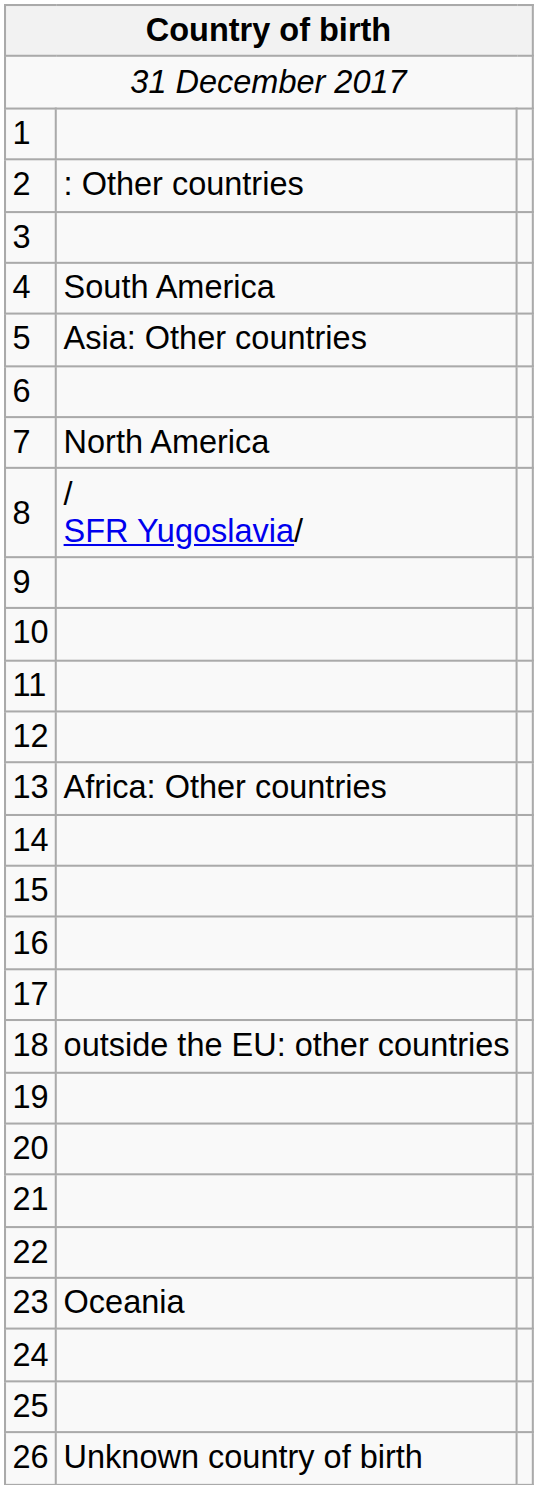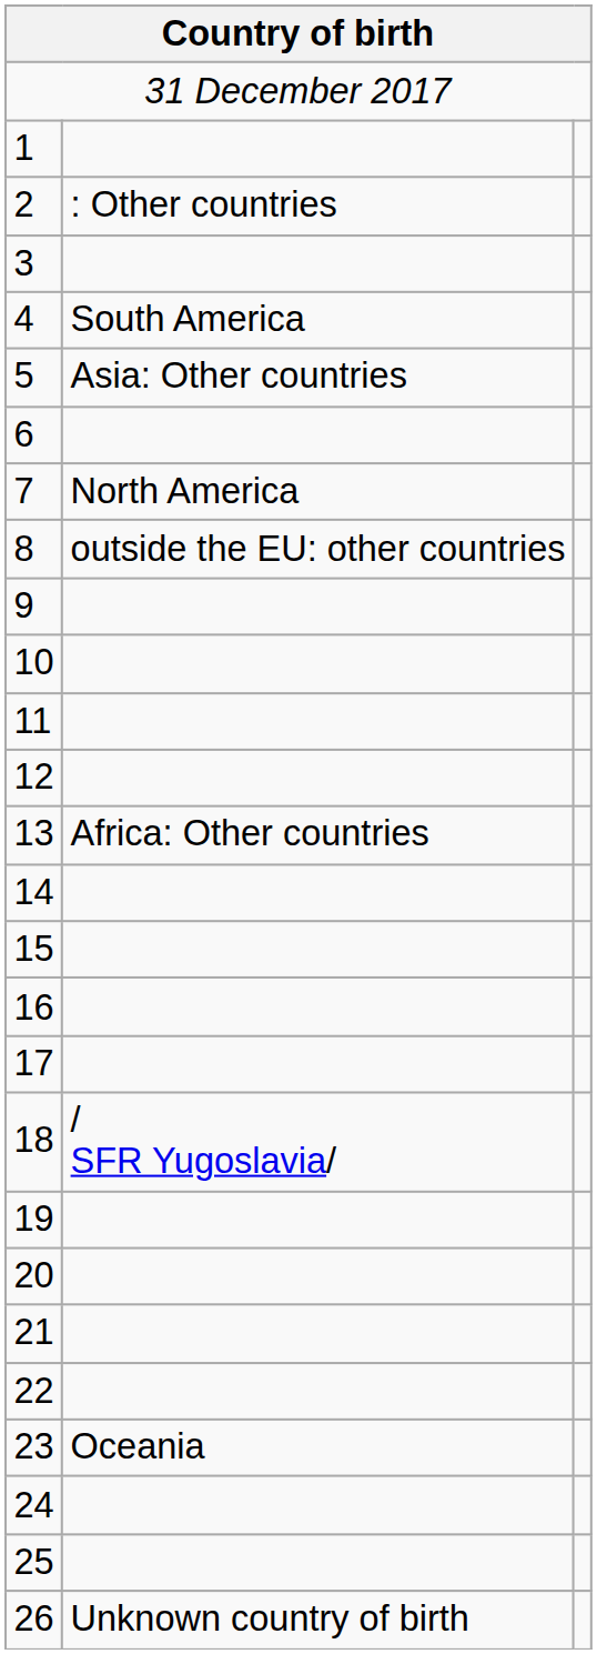 <table class="wikitable collapsible collapsed">
 <tr>
 <th colspan=3>Country of birth</th>
 </tr>
 <tr>
 <td colspan=3 style="text-align:center;"><em>31 December 2017</em></td>
 </tr>
 <tr>
 <td>1</td>
 <td></td>
 <td align=right></td>
 </tr>
 <tr>
 <td>2</td>
 <td>: Other countries</td>
 <td align=right></td>
 </tr>
 <tr>
 <td>3</td>
 <td></td>
 <td align=right></td>
 </tr>
 <tr>
 <td>4</td>
 <td>South America</td>
 <td align=right></td>
 </tr>
 <tr>
 <td>5</td>
 <td>Asia: Other countries</td>
 <td align=right></td>
 </tr>
 <tr>
 <td>6</td>
 <td></td>
 <td align=right></td>
 </tr>
 <tr>
 <td>7</td>
 <td>North America</td>
 <td align=right></td>
 </tr>
 <tr>
 <td>8</td>
-<td>/<br><a href='#'>SFR Yugoslavia</a>/</td>
+<td> outside the EU: other countries</td>
 <td align=right></td>
 </tr>
 <tr>
 <td>9</td>
 <td></td>
 <td align=right></td>
 </tr>
 <tr>
 <td>10</td>
 <td></td>
 <td align=right></td>
 </tr>
 <tr>
 <td>11</td>
 <td></td>
 <td align=right></td>
 </tr>
 <tr>
 <td>12</td>
 <td></td>
 <td align=right></td>
 </tr>
 <tr>
 <td>13</td>
 <td>Africa: Other countries</td>
 <td align=right></td>
 </tr>
 <tr>
 <td>14</td>
 <td></td>
 <td align=right></td>
 </tr>
 <tr>
 <td>15</td>
 <td></td>
 <td align=right></td>
 </tr>
 <tr>
 <td>16</td>
 <td></td>
 <td align=right></td>
 </tr>
 <tr>
 <td>17</td>
 <td></td>
 <td align=right></td>
 </tr>
 <tr>
 <td>18</td>
-<td> outside the EU: other countries</td>
+<td>/<br><a href='#'>SFR Yugoslavia</a>/</td>
 <td align=right></td>
 </tr>
 <tr>
 <td>19</td>
 <td></td>
 <td align=right></td>
 </tr>
 <tr>
 <td>20</td>
 <td></td>
 <td align=right></td>
 </tr>
 <tr>
 <td>21</td>
 <td></td>
 <td align=right></td>
 </tr>
 <tr>
 <td>22</td>
 <td></td>
 <td align=right></td>
 </tr>
 <tr>
 <td>23</td>
 <td>Oceania</td>
 <td align=right></td>
 </tr>
 <tr>
 <td>24</td>
 <td></td>
 <td align=right></td>
 </tr>
 <tr>
 <td>25</td>
 <td></td>
 <td align=right></td>
 </tr>
 <tr>
 <td>26</td>
 <td>Unknown country of birth</td>
 <td align=right></td>
 </tr>
 </table>
